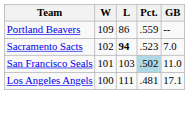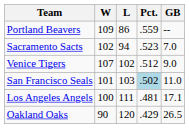 <table class="wikitable">
 <tr>
 <th>Team</th>
 <th>W</th>
 <th>L</th>
 <th>Pct.</th>
 <th>GB</th>
 </tr>
 <tr>
 <td><a href='#'>Portland Beavers</a></td>
 <td>109</td>
 <td>86</td>
 <td>.559</td>
 <td>--</td>
 </tr>
 <tr>
 <td><a href='#'>Sacramento Sacts</a></td>
 <td>102</td>
-<td><strong>94</strong></td>
+<td>94</td>
 <td>.523</td>
 <td>7.0</td>
+</tr>
+<tr>
+<td><a href='#'>Venice Tigers</a></td>
+<td>107</td>
+<td>102</td>
+<td>.512</td>
+<td>9.0</td>
 </tr>
 <tr>
 <td><a href='#'>San Francisco Seals</a></td>
 <td>101</td>
 <td>103</td>
 <td style="background: lightblue;">.502</td>
 <td>11.0</td>
 </tr>
 <tr>
 <td><a href='#'>Los Angeles Angels</a></td>
 <td>100</td>
 <td>111</td>
 <td>.481</td>
 <td>17.1</td>
 </tr>
+<tr>
+<td><a href='#'>Oakland Oaks</a></td>
+<td>90</td>
+<td>120</td>
+<td>.429</td>
+<td>26.5</td>
+</tr>
 </table>
